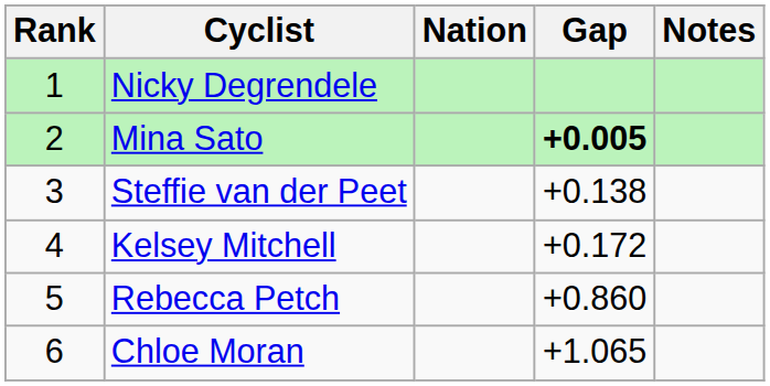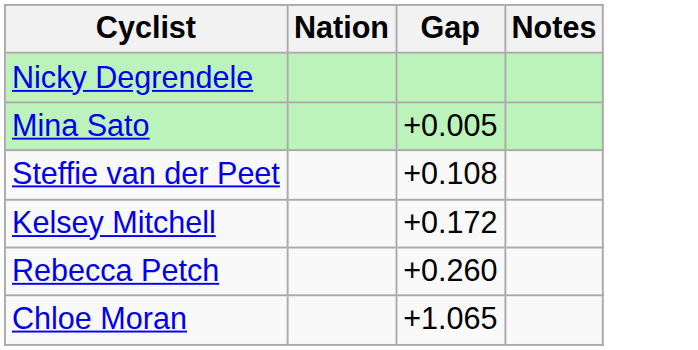 <table class="wikitable" style="text-align:center">
 <tr>
-<th>Rank</th>
 <th>Cyclist</th>
 <th>Nation</th>
 <th>Gap</th>
 <th>Notes</th>
 </tr>
 <tr bgcolor=#bbf3bb>
-<td>1</td>
 <td align=left><a href='#'>Nicky Degrendele</a></td>
 <td align=left></td>
 <td></td>
 <td></td>
 </tr>
 <tr bgcolor=#bbf3bb>
-<td>2</td>
 <td align=left><a href='#'>Mina Sato</a></td>
 <td align=left></td>
-<td><strong>+0.005</strong></td>
+<td>+0.005</td>
 <td></td>
 </tr>
 <tr>
-<td>3</td>
 <td align=left><a href='#'>Steffie van der Peet</a></td>
 <td align=left></td>
-<td>+0.138</td>
+<td>+0.108</td>
 <td></td>
 </tr>
 <tr>
-<td>4</td>
 <td align=left><a href='#'>Kelsey Mitchell</a></td>
 <td align=left></td>
 <td>+0.172</td>
 <td></td>
 </tr>
 <tr>
-<td>5</td>
 <td align=left><a href='#'>Rebecca Petch</a></td>
 <td align=left></td>
-<td>+0.860</td>
+<td>+0.260</td>
 <td></td>
 </tr>
 <tr>
-<td>6</td>
 <td align=left><a href='#'>Chloe Moran</a></td>
 <td align=left></td>
 <td>+1.065</td>
 <td></td>
 </tr>
 </table>
